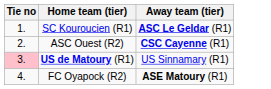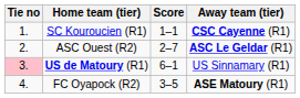 <table class="wikitable" style="text-align: center">
 <tr>
 <th>Tie no</th>
 <th>Home team (tier)</th>
+<th>Score</th>
 <th>Away team (tier)</th>
 </tr>
 <tr>
 <td>1.</td>
 <td> <a href='#'>SC Kouroucien</a> (R1)</td>
-<td><strong><a href='#'>ASC Le Geldar</a></strong> (R1) </td>
+<td>1–1 </td>
+<td><strong><a href='#'>CSC Cayenne</a></strong> (R1) </td>
 </tr>
 <tr>
 <td>2.</td>
 <td> ASC Ouest (R2)</td>
-<td><strong><a href='#'>CSC Cayenne</a></strong> (R1) </td>
+<td>2–7</td>
+<td><strong><a href='#'>ASC Le Geldar</a></strong> (R1) </td>
 </tr>
 <tr>
 <td style="background: pink;">3.</td>
 <td> <strong><a href='#'>US de Matoury</a></strong> (R1)</td>
+<td>6–1</td>
 <td><a href='#'>US Sinnamary</a> (R1) </td>
 </tr>
 <tr>
 <td>4.</td>
 <td> FC Oyapock (R2)</td>
+<td>3–5</td>
 <td><strong>ASE Matoury</strong> (R1) </td>
 </tr>
 </table>
